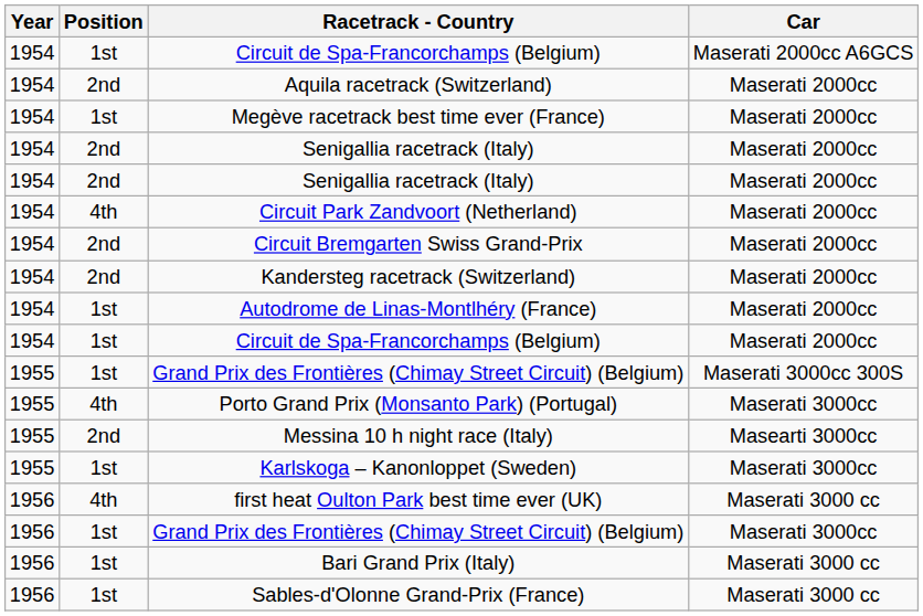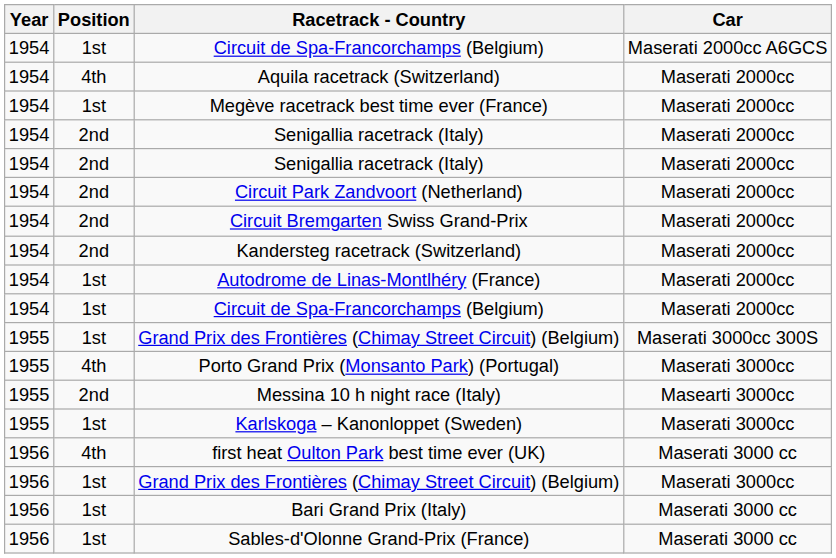 <table class="wikitable" style="text-align:center; font-size:95%">
 <tr style="background:#e0e0e0;">
 <th>Year</th>
 <th>Position</th>
 <th>Racetrack - Country</th>
 <th>Car</th>
 </tr>
 <tr>
 <td>1954</td>
 <td>1st</td>
 <td><a href='#'>Circuit de Spa-Francorchamps</a> (Belgium)</td>
 <td>Maserati 2000cc A6GCS</td>
 </tr>
 <tr>
 <td>1954</td>
-<td>2nd</td>
+<td>4th</td>
 <td>Aquila racetrack (Switzerland)</td>
 <td>Maserati 2000cc</td>
 </tr>
 <tr>
 <td>1954</td>
 <td>1st</td>
 <td>Megève racetrack  best time ever (France)</td>
 <td>Maserati 2000cc</td>
 </tr>
 <tr>
 <td>1954</td>
 <td>2nd</td>
 <td>Senigallia racetrack (Italy)</td>
 <td>Maserati 2000cc</td>
 </tr>
 <tr>
 <td>1954</td>
 <td>2nd</td>
 <td>Senigallia racetrack (Italy)</td>
 <td>Maserati 2000cc</td>
 </tr>
 <tr>
 <td>1954</td>
-<td>4th</td>
+<td>2nd</td>
 <td><a href='#'>Circuit Park Zandvoort</a> (Netherland)</td>
 <td>Maserati 2000cc</td>
 </tr>
 <tr>
 <td>1954</td>
 <td>2nd</td>
 <td><a href='#'>Circuit Bremgarten</a> Swiss Grand-Prix</td>
 <td>Maserati 2000cc</td>
 </tr>
 <tr>
 <td>1954</td>
 <td>2nd</td>
 <td>Kandersteg racetrack (Switzerland)</td>
 <td>Maserati 2000cc</td>
 </tr>
 <tr>
 <td>1954</td>
 <td>1st</td>
 <td><a href='#'>Autodrome de Linas-Montlhéry</a> (France)</td>
 <td>Maserati 2000cc</td>
 </tr>
 <tr>
 <td>1954</td>
 <td>1st</td>
 <td><a href='#'>Circuit de Spa-Francorchamps</a> (Belgium)</td>
 <td>Maserati 2000cc</td>
 </tr>
 <tr>
 <td>1955</td>
 <td>1st</td>
 <td><a href='#'>Grand Prix des Frontières</a> (<a href='#'>Chimay Street Circuit</a>) (Belgium)</td>
 <td>Maserati 3000cc 300S</td>
 </tr>
 <tr>
 <td>1955</td>
 <td>4th</td>
 <td>Porto Grand Prix (<a href='#'>Monsanto Park</a>) (Portugal)</td>
 <td>Maserati 3000cc</td>
 </tr>
 <tr>
 <td>1955</td>
 <td>2nd</td>
 <td>Messina 10 h night race (Italy)</td>
 <td>Masearti 3000cc</td>
 </tr>
 <tr>
 <td>1955</td>
 <td>1st</td>
 <td><a href='#'>Karlskoga</a> – Kanonloppet (Sweden)</td>
 <td>Maserati 3000cc</td>
 </tr>
 <tr>
 <td>1956</td>
 <td>4th</td>
 <td>first heat <a href='#'>Oulton Park</a> best time ever (UK)</td>
 <td>Maserati 3000 cc</td>
 </tr>
 <tr>
 <td>1956</td>
 <td>1st</td>
 <td><a href='#'>Grand Prix des Frontières</a> (<a href='#'>Chimay Street Circuit</a>) (Belgium)</td>
 <td>Maserati 3000cc</td>
 </tr>
 <tr>
 <td>1956</td>
 <td>1st</td>
 <td>Bari Grand Prix (Italy)</td>
 <td>Maserati 3000 cc</td>
 </tr>
 <tr>
 <td>1956</td>
 <td>1st</td>
 <td>Sables-d'Olonne Grand-Prix (France)</td>
 <td>Maserati 3000 cc</td>
 </tr>
 </table>
